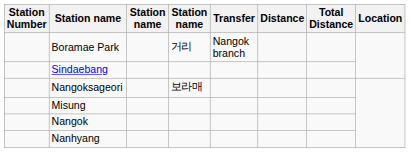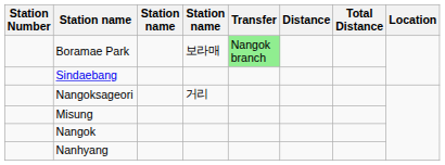 <table class="wikitable">
 <tr>
 <th>Station<br>Number</th>
 <th width = "250pt">Station name<br></th>
 <th width = "150pt">Station name<br></th>
 <th width = "150pt">Station name<br></th>
 <th width = "150pt">Transfer</th>
 <th>Distance<br></th>
 <th>Total<br>Distance</th>
 <th>Location</th>
 </tr>
 <tr>
 <td></td>
 <td>Boramae Park</td>
 <td></td>
-<td>거리</td>
-<td>Nangok branch</td>
+<td>보라매</td>
+<td style="background: lightgreen;">Nangok branch</td>
 <td></td>
 <td></td>
 <td rowspan = "2" width = "100pt"></td>
 </tr>
 <tr>
 <td></td>
 <td><a href='#'>Sindaebang</a></td>
 <td></td>
 <td></td>
 <td></td>
 <td></td>
 <td></td>
 </tr>
 <tr>
 <td></td>
 <td>Nangoksageori</td>
 <td></td>
-<td>보라매</td>
+<td>거리</td>
 <td></td>
 <td></td>
 <td></td>
 <td rowspan = "4" width = "100pt"></td>
 </tr>
 <tr>
 <td></td>
 <td>Misung</td>
 <td></td>
 <td></td>
 <td></td>
 <td></td>
 <td></td>
 </tr>
 <tr>
 <td></td>
 <td>Nangok</td>
 <td></td>
 <td></td>
 <td></td>
 <td></td>
 <td></td>
 </tr>
 <tr>
 <td></td>
 <td>Nanhyang</td>
 <td></td>
 <td></td>
 <td></td>
 <td></td>
 <td></td>
 </tr>
 </table>
